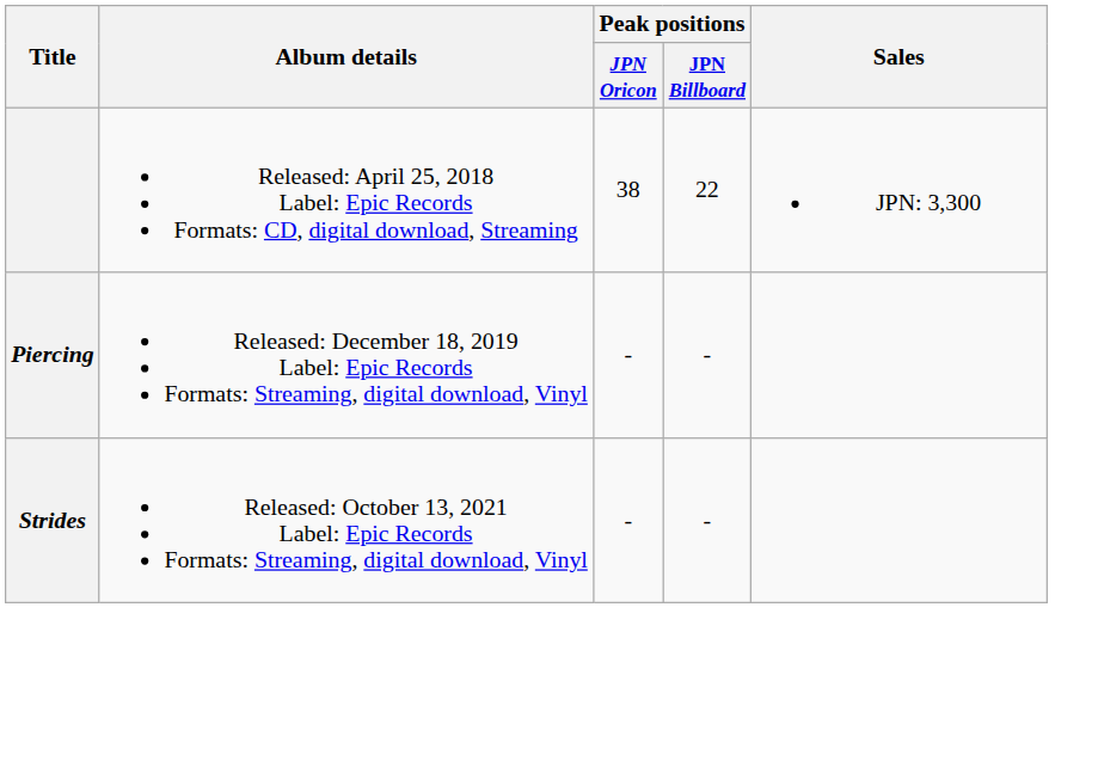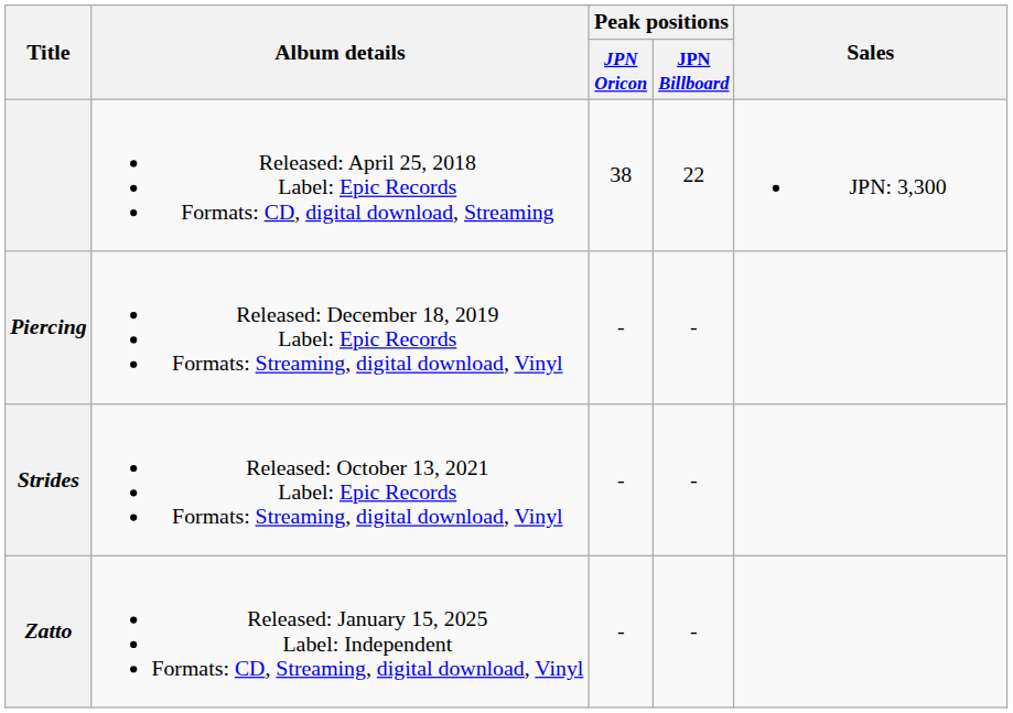 <table class="wikitable plainrowheaders" style="text-align:center;">
 <tr>
 <th rowspan="2">Title</th>
 <th rowspan="2">Album details</th>
 <th colspan="2">Peak positions</th>
 <th scope="col" rowspan="2" style="width:12em;">Sales</th>
 </tr>
 <tr>
 <th style="width:2.5em;"><small><em><a href='#'>JPN<br>Oricon</a></em></small></th>
 <th style="width:2.5em;"><small><a href='#'>JPN<br><em>Billboard</em></a></small><br></th>
 </tr>
 <tr>
 <th scope="row"></th>
 <td><br><ul><li>Released: April 25, 2018</li><li>Label: <a href='#'>Epic Records</a></li><li>Formats: <a href='#'>CD</a>, <a href='#'>digital download</a>, <a href='#'>Streaming</a></li></ul></td>
 <td>38</td>
 <td>22</td>
 <td><br><ul><li>JPN: 3,300</li></ul></td>
 </tr>
 <tr>
 <th scope="row"><em>Piercing</em></th>
 <td><br><ul><li>Released: December 18, 2019</li><li>Label: <a href='#'>Epic Records</a></li><li>Formats: <a href='#'>Streaming</a>, <a href='#'>digital download</a>, <a href='#'>Vinyl</a></li></ul></td>
 <td>-</td>
 <td>-</td>
 <td></td>
 </tr>
 <tr>
 <th scope="row"><em>Strides</em></th>
 <td><br><ul><li>Released: October 13, 2021</li><li>Label: <a href='#'>Epic Records</a></li><li>Formats: <a href='#'>Streaming</a>, <a href='#'>digital download</a>, <a href='#'>Vinyl</a></li></ul></td>
 <td>-</td>
 <td>-</td>
 </tr>
+<tr>
+<th scope="row"><em>Zatto</em></th>
+<td><br><ul><li>Released: January 15, 2025</li><li>Label: Independent</li><li>Formats: <a href='#'>CD</a>, <a href='#'>Streaming</a>, <a href='#'>digital download</a>, <a href='#'>Vinyl</a></li></ul></td>
+<td>-</td>
+<td>-</td>
+<td></td>
+</tr>
 </table>
